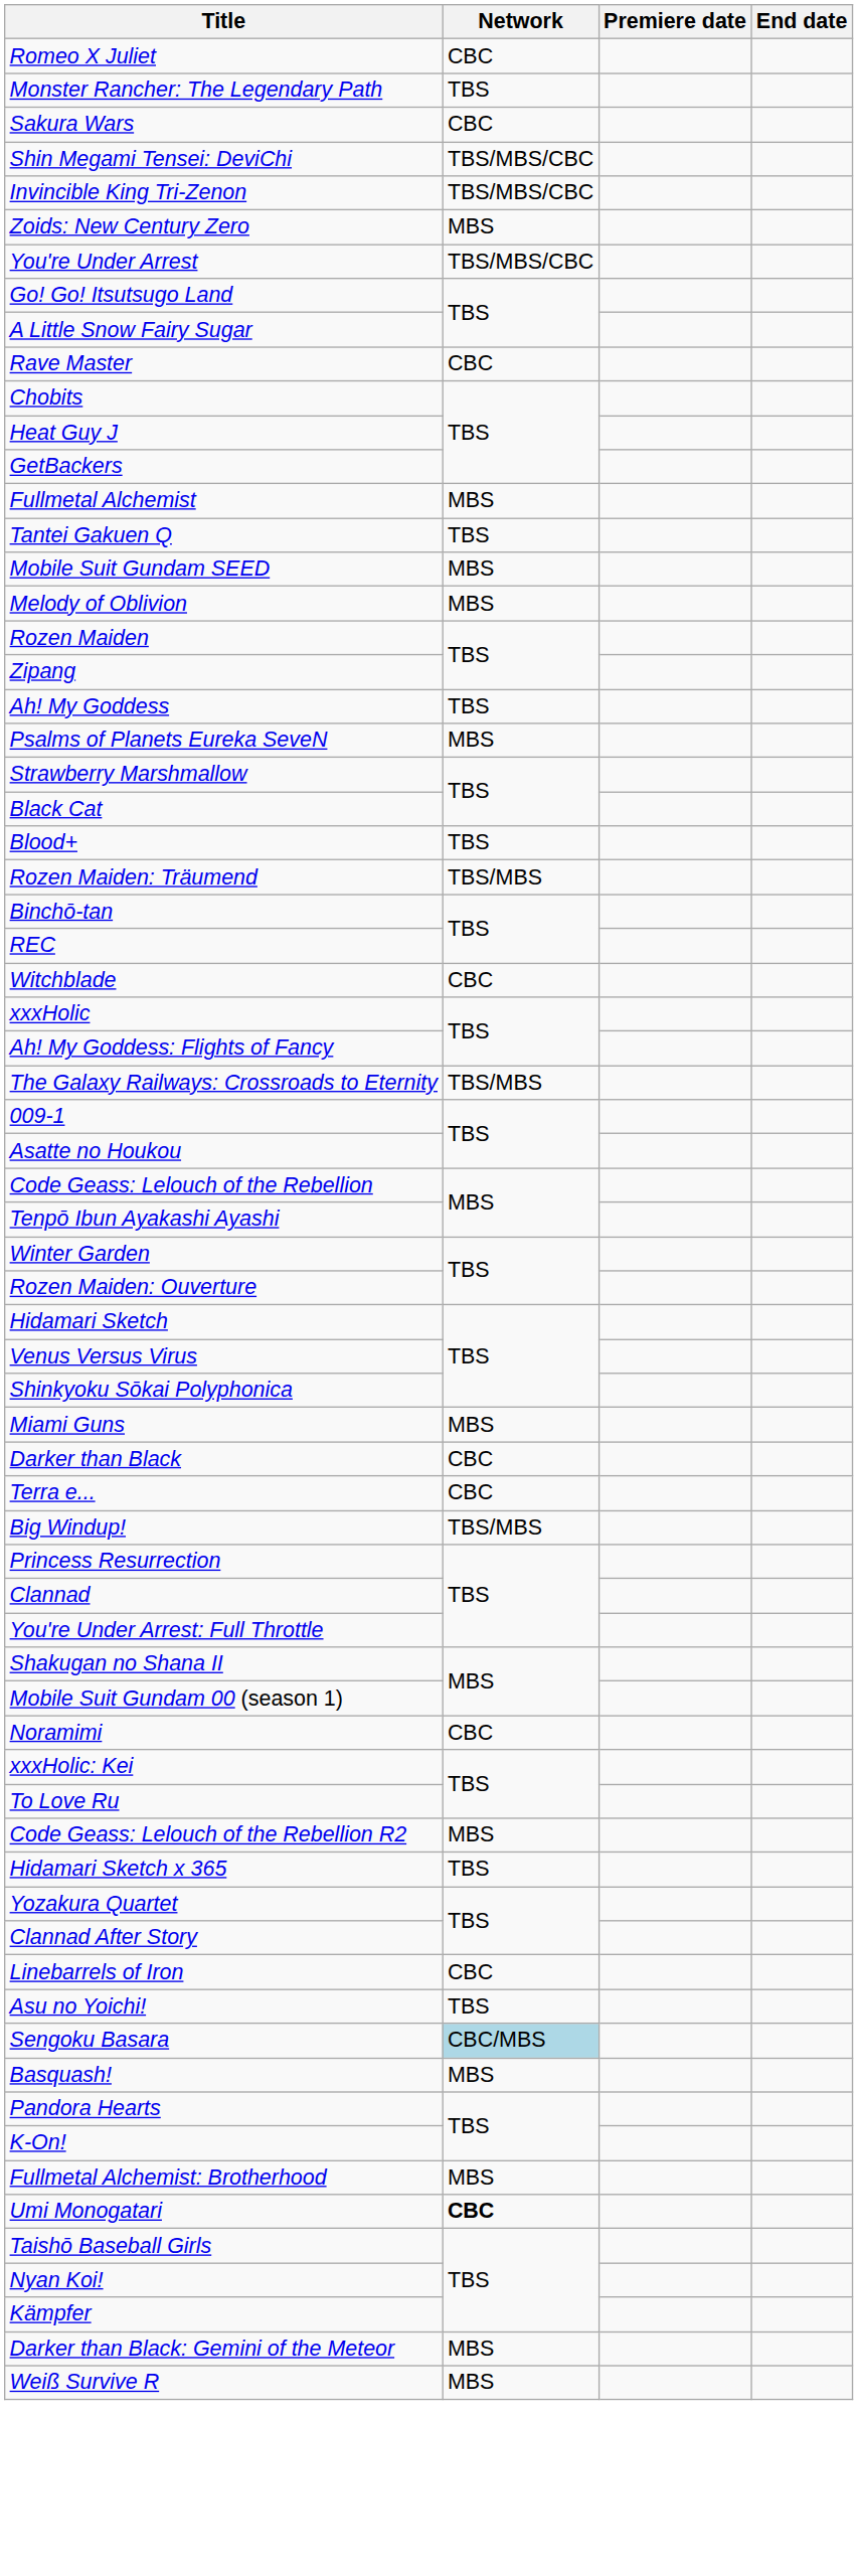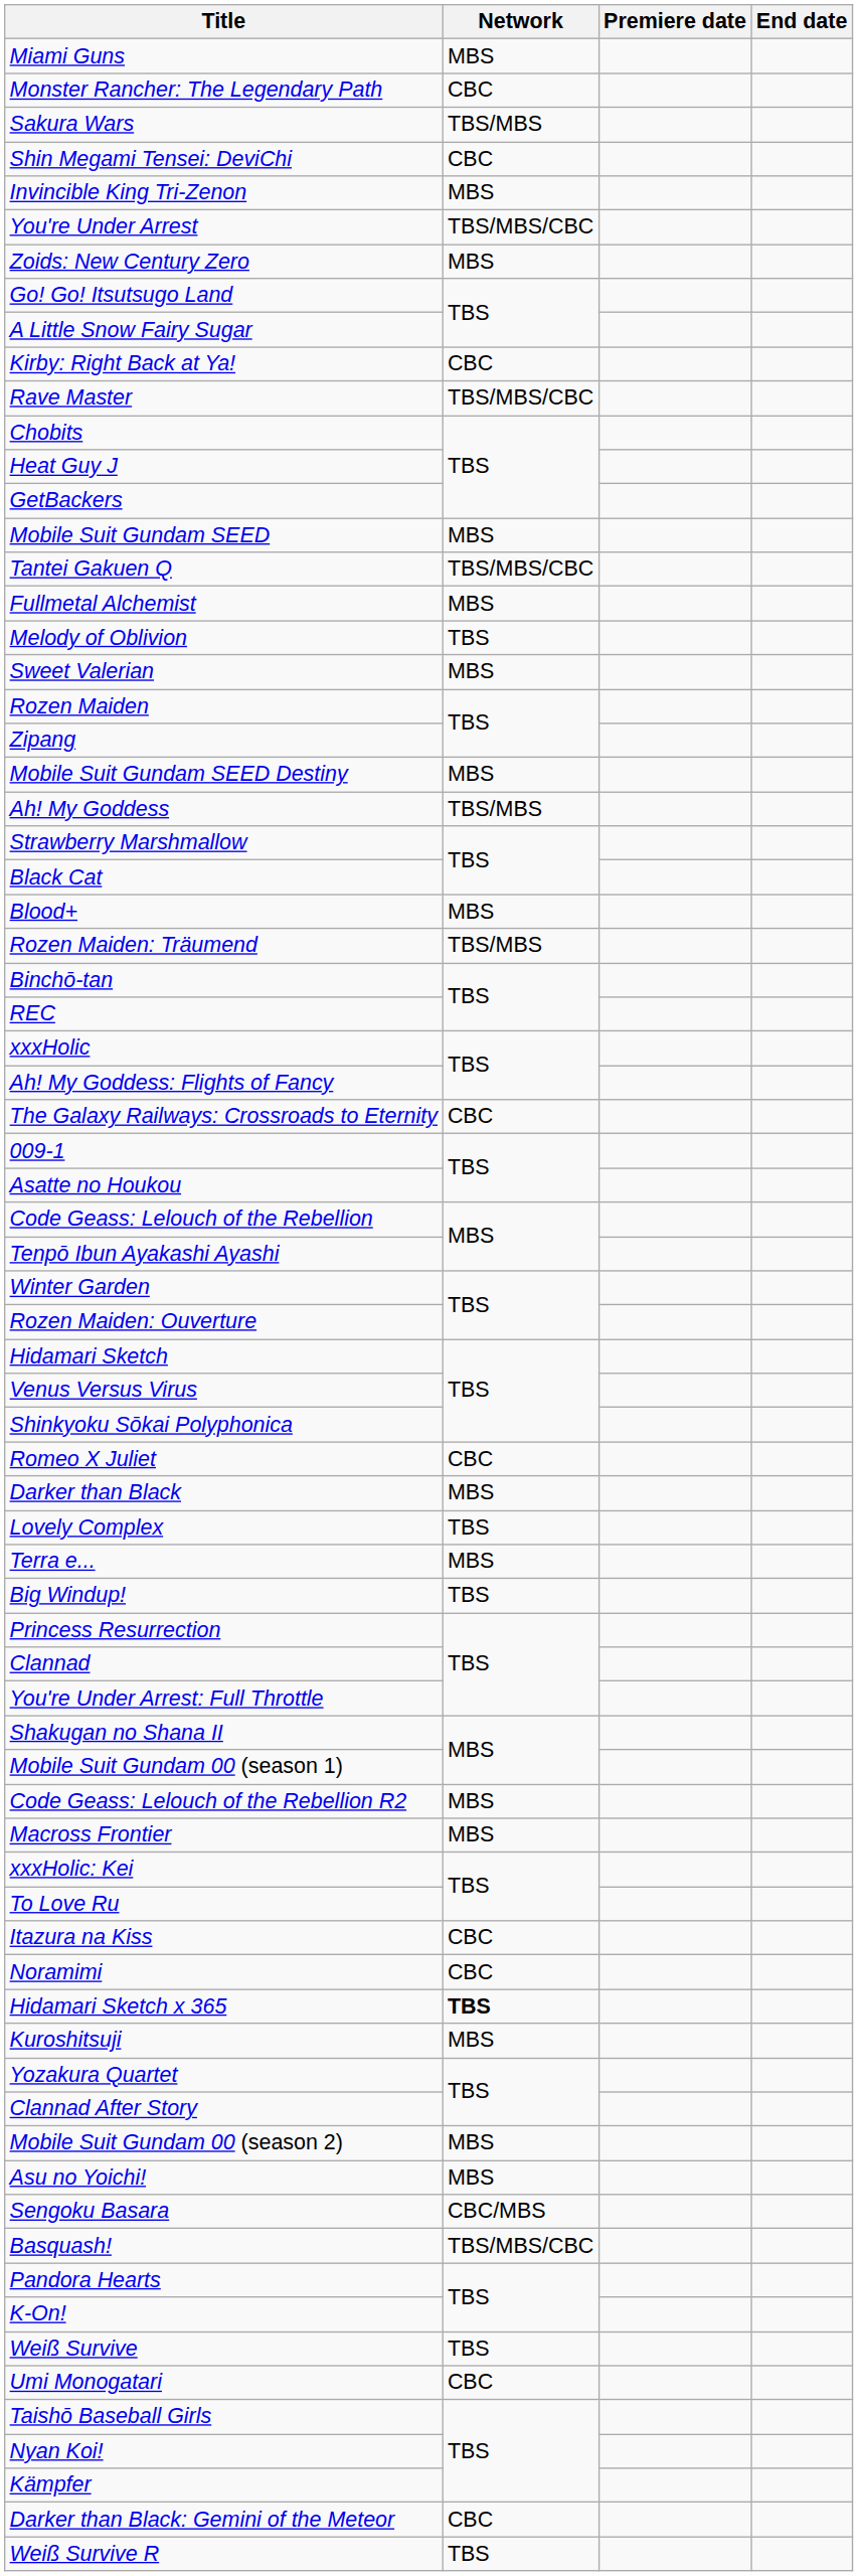 <table class="wikitable sortable">
 <tr>
 <th>Title</th>
 <th>Network</th>
 <th>Premiere date</th>
 <th>End date</th>
 </tr>
 <tr>
-<td><em><a href='#'>Romeo X Juliet</a></em></td>
+<td><em><a href='#'>Miami Guns</a></em></td>
+<td>MBS</td>
+<td></td>
+<td></td>
+</tr>
+<tr>
+<td><em><a href='#'>Monster Rancher: The Legendary Path</a></em></td>
 <td>CBC</td>
 <td></td>
 <td></td>
 </tr>
 <tr>
-<td><em><a href='#'>Monster Rancher: The Legendary Path</a></em></td>
-<td>TBS</td>
+<td><em><a href='#'>Sakura Wars</a></em></td>
+<td>TBS/MBS</td>
 <td></td>
 <td></td>
 </tr>
 <tr>
-<td><em><a href='#'>Sakura Wars</a></em></td>
+<td><em><a href='#'>Shin Megami Tensei: DeviChi</a></em></td>
 <td>CBC</td>
 <td></td>
 <td></td>
 </tr>
 <tr>
-<td><em><a href='#'>Shin Megami Tensei: DeviChi</a></em></td>
-<td>TBS/MBS/CBC</td>
+<td><em><a href='#'>Invincible King Tri-Zenon</a></em></td>
+<td>MBS</td>
 <td></td>
 <td></td>
 </tr>
 <tr>
-<td><em><a href='#'>Invincible King Tri-Zenon</a></em></td>
+<td><em><a href='#'>You're Under Arrest</a></em></td>
 <td>TBS/MBS/CBC</td>
 <td></td>
 <td></td>
 </tr>
 <tr>
 <td><em><a href='#'>Zoids: New Century Zero</a></em></td>
 <td>MBS</td>
-<td></td>
-<td></td>
-</tr>
-<tr>
-<td><em><a href='#'>You're Under Arrest</a></em></td>
-<td>TBS/MBS/CBC</td>
 <td></td>
 <td></td>
 </tr>
 <tr>
 <td><em><a href='#'>Go! Go! Itsutsugo Land</a></em></td>
 <td rowspan="2">TBS</td>
 <td></td>
 <td></td>
 </tr>
 <tr>
 <td><em><a href='#'>A Little Snow Fairy Sugar</a></em></td>
 <td></td>
 <td></td>
 </tr>
 <tr>
+<td><em><a href='#'>Kirby: Right Back at Ya!</a></em></td>
+<td>CBC</td>
+<td></td>
+<td></td>
+</tr>
+<tr>
 <td><em><a href='#'>Rave Master</a></em></td>
-<td>CBC</td>
+<td>TBS/MBS/CBC</td>
 <td></td>
 <td></td>
 </tr>
 <tr>
 <td><em><a href='#'>Chobits</a></em></td>
 <td rowspan="3">TBS</td>
 <td></td>
 <td></td>
 </tr>
 <tr>
 <td><em><a href='#'>Heat Guy J</a></em></td>
 <td></td>
 <td></td>
 </tr>
 <tr>
 <td><em><a href='#'>GetBackers</a></em></td>
 <td></td>
 <td></td>
 </tr>
 <tr>
+<td><em><a href='#'>Mobile Suit Gundam SEED</a></em></td>
+<td>MBS</td>
+<td></td>
+<td></td>
+</tr>
+<tr>
+<td><em><a href='#'>Tantei Gakuen Q</a></em></td>
+<td>TBS/MBS/CBC</td>
+<td></td>
+<td></td>
+</tr>
+<tr>
 <td><em><a href='#'>Fullmetal Alchemist</a></em></td>
 <td>MBS</td>
 <td></td>
 <td></td>
 </tr>
 <tr>
-<td><em><a href='#'>Tantei Gakuen Q</a></em></td>
+<td><em><a href='#'>Melody of Oblivion</a></em></td>
 <td>TBS</td>
 <td></td>
 <td></td>
 </tr>
 <tr>
-<td><em><a href='#'>Mobile Suit Gundam SEED</a></em></td>
-<td>MBS</td>
-<td></td>
-<td></td>
-</tr>
-<tr>
-<td><em><a href='#'>Melody of Oblivion</a></em></td>
+<td><em><a href='#'>Sweet Valerian</a></em></td>
 <td>MBS</td>
 <td></td>
 <td></td>
 </tr>
 <tr>
 <td><em><a href='#'>Rozen Maiden</a></em></td>
 <td rowspan="2">TBS</td>
 <td></td>
 <td></td>
 </tr>
 <tr>
 <td><em><a href='#'>Zipang</a></em></td>
 <td></td>
 <td></td>
 </tr>
 <tr>
-<td><em><a href='#'>Ah! My Goddess</a></em></td>
-<td>TBS</td>
+<td><em><a href='#'>Mobile Suit Gundam SEED Destiny</a></em></td>
+<td>MBS</td>
 <td></td>
 <td></td>
 </tr>
 <tr>
-<td><em><a href='#'>Psalms of Planets Eureka SeveN</a></em></td>
-<td>MBS</td>
+<td><em><a href='#'>Ah! My Goddess</a></em></td>
+<td>TBS/MBS</td>
 <td></td>
 <td></td>
 </tr>
 <tr>
 <td><em><a href='#'>Strawberry Marshmallow</a></em></td>
 <td rowspan="2">TBS</td>
 <td></td>
 <td></td>
 </tr>
 <tr>
 <td><em><a href='#'>Black Cat</a></em></td>
 <td></td>
 <td></td>
 </tr>
 <tr>
 <td><em><a href='#'>Blood+</a></em></td>
-<td>TBS</td>
+<td>MBS</td>
 <td></td>
 <td></td>
 </tr>
 <tr>
 <td><em><a href='#'>Rozen Maiden: Träumend</a></em></td>
 <td>TBS/MBS</td>
 <td></td>
 <td></td>
 </tr>
 <tr>
 <td><em><a href='#'>Binchō-tan</a></em></td>
 <td rowspan="2">TBS</td>
 <td></td>
 <td></td>
 </tr>
 <tr>
 <td><em><a href='#'>REC</a></em></td>
 <td></td>
 <td></td>
 </tr>
 <tr>
-<td><em><a href='#'>Witchblade</a></em></td>
-<td>CBC</td>
-<td></td>
-<td></td>
-</tr>
-<tr>
 <td><em><a href='#'>xxxHolic</a></em></td>
 <td rowspan="2">TBS</td>
 <td></td>
 <td></td>
 </tr>
 <tr>
 <td><em><a href='#'>Ah! My Goddess: Flights of Fancy</a></em></td>
 <td></td>
 <td></td>
 </tr>
 <tr>
 <td><em><a href='#'>The Galaxy Railways: Crossroads to Eternity</a></em></td>
-<td>TBS/MBS</td>
+<td>CBC</td>
 <td></td>
 <td></td>
 </tr>
 <tr>
 <td><em><a href='#'>009-1</a></em></td>
 <td rowspan="2">TBS</td>
 <td></td>
 <td></td>
 </tr>
 <tr>
 <td><em><a href='#'>Asatte no Houkou</a></em></td>
 <td></td>
 <td></td>
 </tr>
 <tr>
 <td><em><a href='#'>Code Geass: Lelouch of the Rebellion</a></em></td>
 <td rowspan="2">MBS</td>
 <td></td>
 <td></td>
 </tr>
 <tr>
 <td><em><a href='#'>Tenpō Ibun Ayakashi Ayashi</a></em></td>
 <td></td>
 <td></td>
 </tr>
 <tr>
 <td><em><a href='#'>Winter Garden</a></em></td>
 <td rowspan="2">TBS</td>
 <td></td>
 <td></td>
 </tr>
 <tr>
 <td><em><a href='#'>Rozen Maiden: Ouverture</a></em></td>
 <td></td>
 <td></td>
 </tr>
 <tr>
 <td><em><a href='#'>Hidamari Sketch</a></em></td>
 <td rowspan="3">TBS</td>
 <td></td>
 <td></td>
 </tr>
 <tr>
 <td><em><a href='#'>Venus Versus Virus</a></em></td>
 <td></td>
 <td></td>
 </tr>
 <tr>
 <td><em><a href='#'>Shinkyoku Sōkai Polyphonica</a></em></td>
 <td></td>
 <td></td>
 </tr>
 <tr>
-<td><em><a href='#'>Miami Guns</a></em></td>
+<td><em><a href='#'>Romeo X Juliet</a></em></td>
+<td>CBC</td>
+<td></td>
+<td></td>
+</tr>
+<tr>
+<td><em><a href='#'>Darker than Black</a></em></td>
 <td>MBS</td>
 <td></td>
 <td></td>
 </tr>
 <tr>
-<td><em><a href='#'>Darker than Black</a></em></td>
-<td>CBC</td>
+<td><em><a href='#'>Lovely Complex</a></em></td>
+<td>TBS</td>
 <td></td>
 <td></td>
 </tr>
 <tr>
 <td><em><a href='#'>Terra e...</a></em></td>
-<td>CBC</td>
+<td>MBS</td>
 <td></td>
 <td></td>
 </tr>
 <tr>
 <td><em><a href='#'>Big Windup!</a></em></td>
-<td>TBS/MBS</td>
+<td>TBS</td>
 <td></td>
 <td></td>
 </tr>
 <tr>
 <td><em><a href='#'>Princess Resurrection</a></em></td>
 <td rowspan="3">TBS</td>
 <td></td>
 <td></td>
 </tr>
 <tr>
 <td><em><a href='#'>Clannad</a></em></td>
 <td></td>
 <td></td>
 </tr>
 <tr>
 <td><em><a href='#'>You're Under Arrest: Full Throttle</a></em></td>
 <td></td>
 <td></td>
 </tr>
 <tr>
 <td><em><a href='#'>Shakugan no Shana II</a></em></td>
 <td rowspan="2">MBS</td>
 <td></td>
 <td></td>
 </tr>
 <tr>
 <td><em><a href='#'>Mobile Suit Gundam 00</a></em> (season 1)</td>
 <td></td>
 <td></td>
 </tr>
 <tr>
-<td><em><a href='#'>Noramimi</a></em></td>
-<td>CBC</td>
+<td><em><a href='#'>Code Geass: Lelouch of the Rebellion R2</a></em></td>
+<td>MBS</td>
+<td></td>
+<td></td>
+</tr>
+<tr>
+<td><em><a href='#'>Macross Frontier</a></em></td>
+<td>MBS</td>
 <td></td>
 <td></td>
 </tr>
 <tr>
 <td><em><a href='#'>xxxHolic: Kei</a></em></td>
 <td rowspan="2">TBS</td>
 <td></td>
 <td></td>
 </tr>
 <tr>
 <td><em><a href='#'>To Love Ru</a></em></td>
 <td></td>
 <td></td>
 </tr>
 <tr>
-<td><em><a href='#'>Code Geass: Lelouch of the Rebellion R2</a></em></td>
-<td>MBS</td>
+<td><em><a href='#'>Itazura na Kiss</a></em></td>
+<td>CBC</td>
+<td></td>
+<td></td>
+</tr>
+<tr>
+<td><em><a href='#'>Noramimi</a></em></td>
+<td>CBC</td>
 <td></td>
 <td></td>
 </tr>
 <tr>
 <td><em><a href='#'>Hidamari Sketch x 365</a></em></td>
-<td>TBS</td>
+<td><strong>TBS</strong></td>
+<td></td>
+<td></td>
+</tr>
+<tr>
+<td><em><a href='#'>Kuroshitsuji</a></em></td>
+<td>MBS</td>
 <td></td>
 <td></td>
 </tr>
 <tr>
 <td><em><a href='#'>Yozakura Quartet</a></em></td>
 <td rowspan="2">TBS</td>
 <td></td>
 <td></td>
 </tr>
 <tr>
 <td><em><a href='#'>Clannad After Story</a></em></td>
 <td></td>
 <td></td>
 </tr>
 <tr>
-<td><em><a href='#'>Linebarrels of Iron</a></em></td>
-<td>CBC</td>
+<td><em><a href='#'>Mobile Suit Gundam 00</a></em> (season 2)</td>
+<td>MBS</td>
 <td></td>
 <td></td>
 </tr>
 <tr>
 <td><em><a href='#'>Asu no Yoichi!</a></em></td>
-<td>TBS</td>
+<td>MBS</td>
 <td></td>
 <td></td>
 </tr>
 <tr>
 <td><em><a href='#'>Sengoku Basara</a></em></td>
-<td style="background: lightblue;">CBC/MBS</td>
+<td>CBC/MBS</td>
 <td></td>
 <td></td>
 </tr>
 <tr>
 <td><em><a href='#'>Basquash!</a></em></td>
-<td>MBS</td>
+<td>TBS/MBS/CBC</td>
 <td></td>
 <td></td>
 </tr>
 <tr>
 <td><em><a href='#'>Pandora Hearts</a></em></td>
 <td rowspan="2">TBS</td>
 <td></td>
 <td></td>
 </tr>
 <tr>
 <td><em><a href='#'>K-On!</a></em></td>
 <td></td>
 <td></td>
 </tr>
 <tr>
-<td><em><a href='#'>Fullmetal Alchemist: Brotherhood</a></em></td>
-<td>MBS</td>
+<td><em><a href='#'>Weiß Survive</a></em></td>
+<td>TBS</td>
 <td></td>
 <td></td>
 </tr>
 <tr>
 <td><em><a href='#'>Umi Monogatari</a></em></td>
-<td><strong>CBC</strong></td>
+<td>CBC</td>
 <td></td>
 <td></td>
 </tr>
 <tr>
 <td><em><a href='#'>Taishō Baseball Girls</a></em></td>
 <td rowspan="3">TBS</td>
 <td></td>
 <td></td>
 </tr>
 <tr>
 <td><em><a href='#'>Nyan Koi!</a></em></td>
 <td></td>
 <td></td>
 </tr>
 <tr>
 <td><em><a href='#'>Kämpfer</a></em></td>
 <td></td>
 <td></td>
 </tr>
 <tr>
 <td><em><a href='#'>Darker than Black: Gemini of the Meteor</a></em></td>
-<td>MBS</td>
+<td>CBC</td>
 <td></td>
 <td></td>
 </tr>
 <tr>
 <td><em><a href='#'>Weiß Survive R</a></em></td>
-<td>MBS</td>
+<td>TBS</td>
 <td></td>
 <td></td>
 </tr>
 </table>
